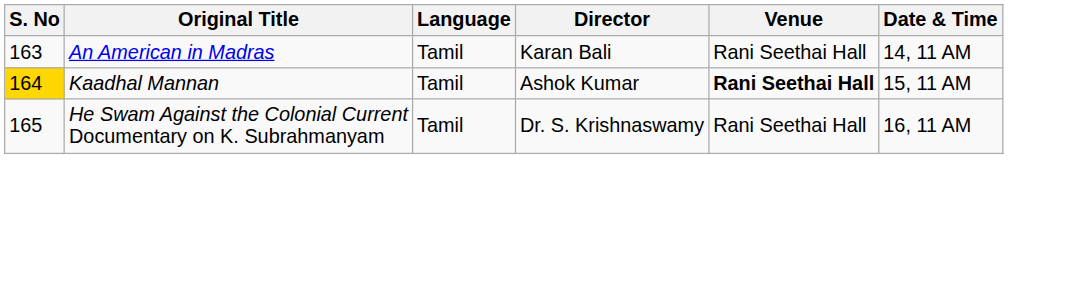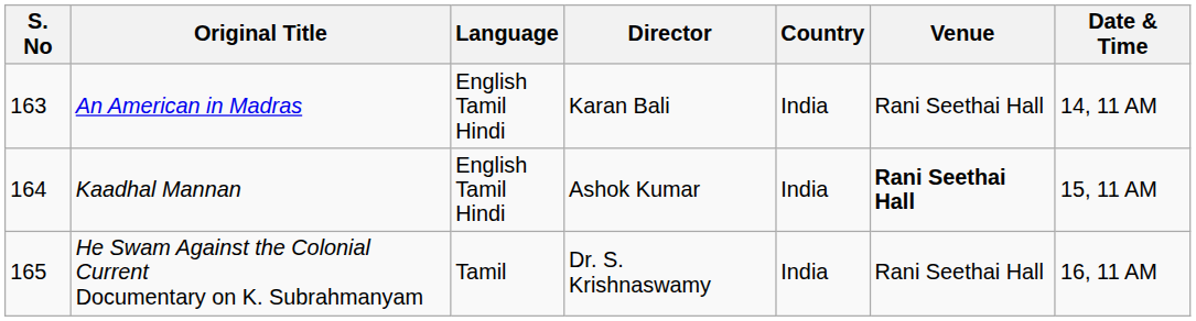 <table class="wikitable sortable">
 <tr>
 <th>S. No</th>
 <th>Original Title</th>
 <th>Language</th>
 <th>Director</th>
+<th>Country</th>
 <th>Venue</th>
 <th>Date & Time</th>
 </tr>
 <tr>
 <td>163</td>
 <td><em><a href='#'>An American in Madras</a></em></td>
-<td>Tamil</td>
+<td>English <br> Tamil <br> Hindi</td>
 <td>Karan Bali</td>
+<td>India</td>
 <td>Rani Seethai Hall</td>
 <td>14, 11 AM</td>
 </tr>
 <tr>
-<td style="background: gold;">164</td>
+<td>164</td>
 <td><em>Kaadhal Mannan</em></td>
-<td>Tamil</td>
+<td>English <br> Tamil <br> Hindi</td>
 <td>Ashok Kumar</td>
+<td>India</td>
 <td><strong>Rani Seethai Hall</strong></td>
 <td>15, 11 AM</td>
 </tr>
 <tr>
 <td>165</td>
 <td><em>He Swam Against the Colonial Current</em> <br> Documentary on K. Subrahmanyam</td>
 <td>Tamil</td>
 <td>Dr. S. Krishnaswamy</td>
+<td>India</td>
 <td>Rani Seethai Hall</td>
 <td>16, 11 AM</td>
 </tr>
 </table>
